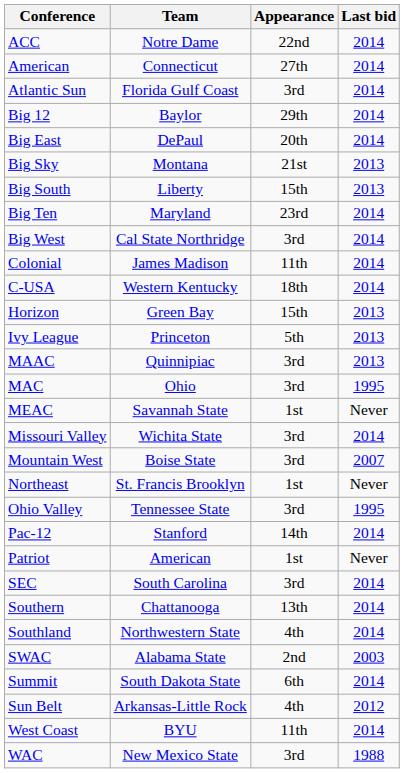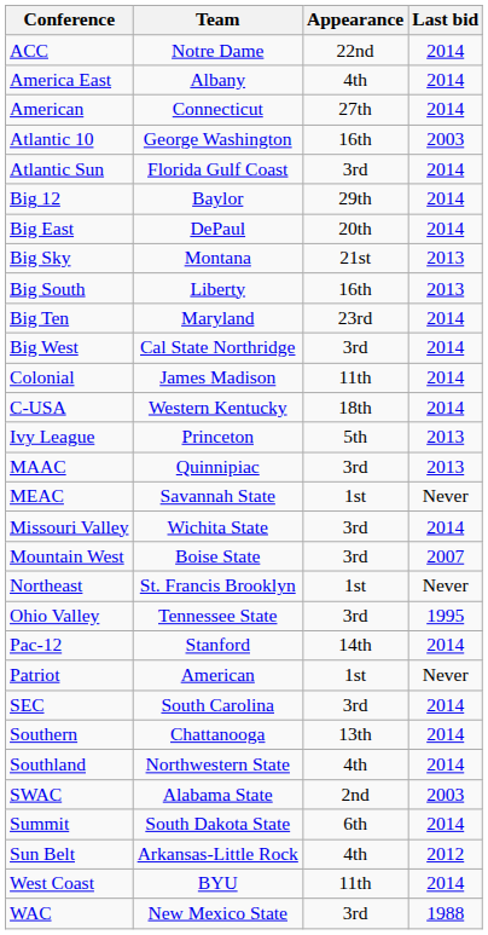 <table class="wikitable sortable" style="text-align: center;">
 <tr>
 <th>Conference</th>
 <th>Team</th>
 <th data-sort-type="number">Appearance</th>
 <th>Last bid</th>
 </tr>
 <tr>
 <td align=left><a href='#'>ACC</a></td>
 <td align=center><a href='#'>Notre Dame</a></td>
 <td align=center>22nd</td>
 <td align=center><a href='#'>2014</a></td>
 </tr>
 <tr>
+<td align=left><a href='#'>America East</a></td>
+<td align=center><a href='#'>Albany</a></td>
+<td align=center>4th</td>
+<td align=center><a href='#'>2014</a></td>
+</tr>
+<tr>
 <td align=left><a href='#'>American</a></td>
 <td align=center><a href='#'>Connecticut</a></td>
 <td align=center>27th</td>
 <td align=center><a href='#'>2014</a></td>
+</tr>
+<tr>
+<td align=left><a href='#'>Atlantic 10</a></td>
+<td align=center><a href='#'>George Washington</a></td>
+<td align=center>16th</td>
+<td align=center><a href='#'>2003</a></td>
 </tr>
 <tr>
 <td align=left><a href='#'>Atlantic Sun</a></td>
 <td align=center><a href='#'>Florida Gulf Coast</a></td>
 <td align=center>3rd</td>
 <td align=center><a href='#'>2014</a></td>
 </tr>
 <tr>
 <td align=left><a href='#'>Big 12</a></td>
 <td align=center><a href='#'>Baylor</a></td>
 <td align=center>29th</td>
 <td align=center><a href='#'>2014</a></td>
 </tr>
 <tr>
 <td align=left><a href='#'>Big East</a></td>
 <td align=center><a href='#'>DePaul</a></td>
 <td align=center>20th</td>
 <td align=center><a href='#'>2014</a></td>
 </tr>
 <tr>
 <td align=left><a href='#'>Big Sky</a></td>
 <td align=center><a href='#'>Montana</a></td>
 <td align=center>21st</td>
 <td align=center><a href='#'>2013</a></td>
 </tr>
 <tr>
 <td align=left><a href='#'>Big South</a></td>
 <td align=center><a href='#'>Liberty</a></td>
-<td align=center>15th</td>
+<td align=center>16th</td>
 <td align=center><a href='#'>2013</a></td>
 </tr>
 <tr>
 <td align=left><a href='#'>Big Ten</a></td>
 <td align=center><a href='#'>Maryland</a></td>
 <td align=center>23rd</td>
 <td align=center><a href='#'>2014</a></td>
 </tr>
 <tr>
 <td align=left><a href='#'>Big West</a></td>
 <td align=center><a href='#'>Cal State Northridge</a></td>
 <td align=center>3rd</td>
 <td align=center><a href='#'>2014</a></td>
 </tr>
 <tr>
 <td align=left><a href='#'>Colonial</a></td>
 <td align=center><a href='#'>James Madison</a></td>
 <td align=center>11th</td>
 <td align=center><a href='#'>2014</a></td>
 </tr>
 <tr>
 <td align=left><a href='#'>C-USA</a></td>
 <td align=center><a href='#'>Western Kentucky</a></td>
 <td align=center>18th</td>
 <td align=center><a href='#'>2014</a></td>
 </tr>
 <tr>
-<td align=left><a href='#'>Horizon</a></td>
-<td align=center><a href='#'>Green Bay</a></td>
-<td align=center>15th</td>
-<td align=center><a href='#'>2013</a></td>
-</tr>
-<tr>
 <td align=left><a href='#'>Ivy League</a></td>
 <td align=center><a href='#'>Princeton</a></td>
 <td align=center>5th</td>
 <td align=center><a href='#'>2013</a></td>
 </tr>
 <tr>
 <td align=left><a href='#'>MAAC</a></td>
 <td align=center><a href='#'>Quinnipiac</a></td>
 <td align=center>3rd</td>
 <td align=center><a href='#'>2013</a></td>
-</tr>
-<tr>
-<td align=left><a href='#'>MAC</a></td>
-<td align=center><a href='#'>Ohio</a></td>
-<td align=center>3rd</td>
-<td align=center><a href='#'>1995</a></td>
 </tr>
 <tr>
 <td align=left><a href='#'>MEAC</a></td>
 <td align=center><a href='#'>Savannah State</a></td>
 <td align=center>1st</td>
 <td align=center>Never</td>
 </tr>
 <tr>
 <td align=left><a href='#'>Missouri Valley</a></td>
 <td align=center><a href='#'>Wichita State</a></td>
 <td align=center>3rd</td>
 <td align=center><a href='#'>2014</a></td>
 </tr>
 <tr>
 <td align=left><a href='#'>Mountain West</a></td>
 <td align=center><a href='#'>Boise State</a></td>
 <td align=center>3rd</td>
 <td align=center><a href='#'>2007</a></td>
 </tr>
 <tr>
 <td align=left><a href='#'>Northeast</a></td>
 <td align=center><a href='#'>St. Francis Brooklyn</a></td>
 <td align=center>1st</td>
 <td align=center>Never</td>
 </tr>
 <tr>
 <td align=left><a href='#'>Ohio Valley</a></td>
 <td align=center><a href='#'>Tennessee State</a></td>
 <td align=center>3rd</td>
 <td align=center><a href='#'>1995</a></td>
 </tr>
 <tr>
 <td align=left><a href='#'>Pac-12</a></td>
 <td align=center><a href='#'>Stanford</a></td>
 <td align=center>14th</td>
 <td align=center><a href='#'>2014</a></td>
 </tr>
 <tr>
 <td align=left><a href='#'>Patriot</a></td>
 <td align=center><a href='#'>American</a></td>
 <td align=center>1st</td>
 <td align=center>Never</td>
 </tr>
 <tr>
 <td align=left><a href='#'>SEC</a></td>
 <td align=center><a href='#'>South Carolina</a></td>
 <td align=center>3rd</td>
 <td align=center><a href='#'>2014</a></td>
 </tr>
 <tr>
 <td align=left><a href='#'>Southern</a></td>
 <td align=center><a href='#'>Chattanooga</a></td>
 <td align=center>13th</td>
 <td align=center><a href='#'>2014</a></td>
 </tr>
 <tr>
 <td align=left><a href='#'>Southland</a></td>
 <td align=center><a href='#'>Northwestern State</a></td>
 <td align=center>4th</td>
 <td align=center><a href='#'>2014</a></td>
 </tr>
 <tr>
 <td align=left><a href='#'>SWAC</a></td>
 <td align=center><a href='#'>Alabama State</a></td>
 <td align=center>2nd</td>
 <td align=center><a href='#'>2003</a></td>
 </tr>
 <tr>
 <td align=left><a href='#'>Summit</a></td>
 <td align=center><a href='#'>South Dakota State</a></td>
 <td align=center>6th</td>
 <td align=center><a href='#'>2014</a></td>
 </tr>
 <tr>
 <td align=left><a href='#'>Sun Belt</a></td>
 <td align=center><a href='#'>Arkansas-Little Rock</a></td>
 <td align=center>4th</td>
 <td align=center><a href='#'>2012</a></td>
 </tr>
 <tr>
 <td align=left><a href='#'>West Coast</a></td>
 <td align=center><a href='#'>BYU</a></td>
 <td align=center>11th</td>
 <td align=center><a href='#'>2014</a></td>
 </tr>
 <tr>
 <td align=left><a href='#'>WAC</a></td>
 <td align=center><a href='#'>New Mexico State</a></td>
 <td align=center>3rd</td>
 <td align=center><a href='#'>1988</a></td>
 </tr>
 </table>
